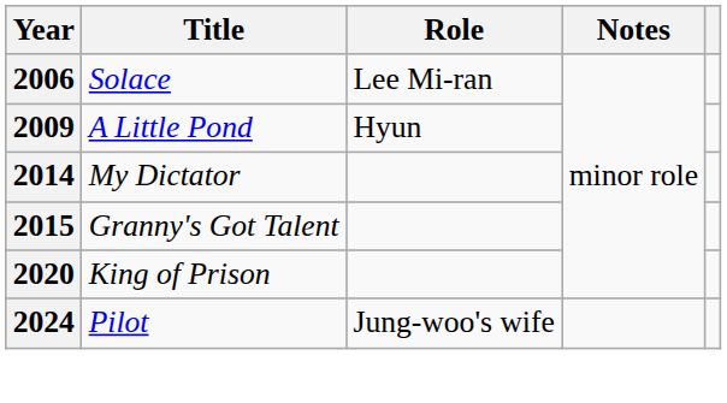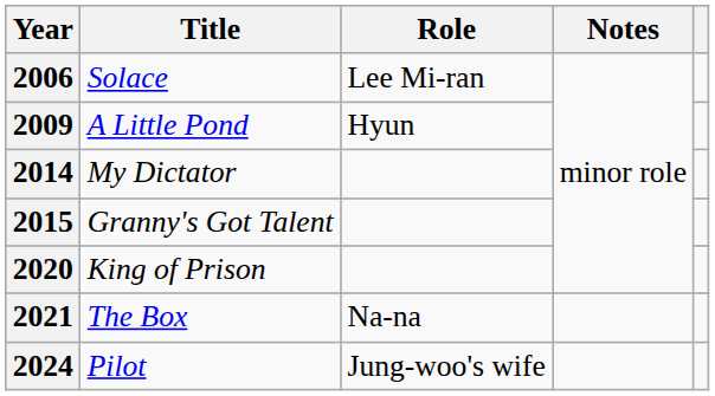 <table class="wikitable plainrowheaders sortable">
 <tr>
 <th scope="col">Year</th>
 <th scope="col">Title</th>
 <th scope="col">Role</th>
 <th scope="col" class="unsortable">Notes</th>
 <th scope="col" class="unsortable"></th>
 </tr>
 <tr>
 <th scope="row">2006</th>
 <td><em><a href='#'>Solace</a></em></td>
 <td>Lee Mi-ran</td>
 <td rowspan="5">minor role</td>
 <td style="text-align:center"></td>
 </tr>
 <tr>
 <th scope="row">2009</th>
 <td><em><a href='#'>A Little Pond</a></em></td>
 <td>Hyun</td>
 <td style="text-align:center"></td>
 </tr>
 <tr>
 <th scope="row">2014</th>
 <td><em>My Dictator</em></td>
 <td></td>
 <td style="text-align:center"></td>
 </tr>
 <tr>
 <th scope="row">2015</th>
 <td><em>Granny's Got Talent</em></td>
 <td></td>
 <td style="text-align:center"></td>
 </tr>
 <tr>
 <th scope="row">2020</th>
 <td><em>King of Prison</em></td>
 <td></td>
 <td style="text-align:center"></td>
 </tr>
 <tr>
+<th scope="row">2021</th>
+<td><em><a href='#'>The Box</a></em></td>
+<td>Na-na</td>
+<td></td>
+<td style="text-align:center"></td>
+</tr>
+<tr>
 <th scope="row">2024</th>
 <td><em><a href='#'>Pilot</a></em></td>
 <td>Jung-woo's wife</td>
 <td></td>
 <td style="text-align:center"></td>
 </tr>
 </table>
